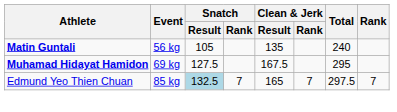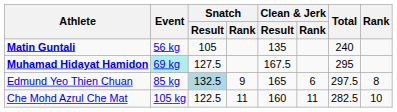 <table class="wikitable" style="font-size:90%">
 <tr>
 <th rowspan="2">Athlete</th>
 <th rowspan="2">Event</th>
 <th colspan="2">Snatch</th>
 <th colspan="2">Clean & Jerk</th>
 <th rowspan="2">Total</th>
 <th rowspan="2">Rank</th>
 </tr>
 <tr>
 <th>Result</th>
 <th>Rank</th>
 <th>Result</th>
 <th>Rank</th>
 </tr>
 <tr align=center>
 <td align=left><strong><a href='#'>Matin Guntali</a></strong></td>
 <td align=left><a href='#'>56 kg</a></td>
 <td>105</td>
 <td></td>
 <td>135</td>
 <td></td>
 <td>240</td>
 <td></td>
 </tr>
 <tr align=center>
 <td align=left><strong><a href='#'>Muhamad Hidayat Hamidon</a></strong></td>
-<td align=left><a href='#'>69 kg</a></td>
+<td align=left style="background: paleturquoise;"><a href='#'>69 kg</a></td>
 <td>127.5</td>
 <td></td>
 <td>167.5</td>
 <td></td>
 <td>295</td>
 <td></td>
 </tr>
 <tr align=center>
 <td align=left><a href='#'>Edmund Yeo Thien Chuan</a></td>
 <td align=left><a href='#'>85 kg</a></td>
 <td style="background: lightblue;">132.5</td>
-<td>7</td>
+<td>9</td>
 <td>165</td>
-<td>7</td>
+<td>6</td>
 <td>297.5</td>
-<td>7</td>
+<td>8</td>
+</tr>
+<tr align=center>
+<td align=left><a href='#'>Che Mohd Azrul Che Mat</a></td>
+<td align=left><a href='#'>105 kg</a></td>
+<td>122.5</td>
+<td>11</td>
+<td>160</td>
+<td>11</td>
+<td>282.5</td>
+<td>10</td>
 </tr>
 </table>
